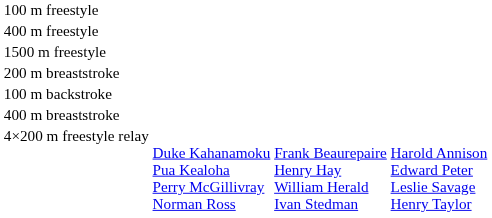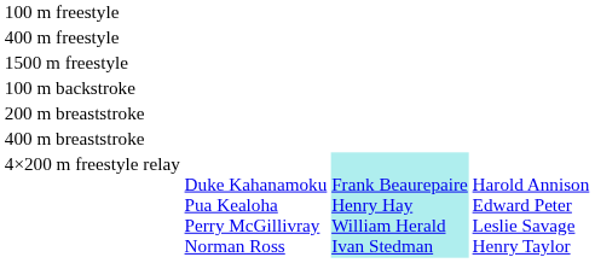 <table>
 <tr>
 <td>100 m freestyle<br></td>
 <td></td>
 <td></td>
 <td></td>
 </tr>
 <tr>
 <td>400 m freestyle<br></td>
 <td></td>
 <td></td>
 <td></td>
 </tr>
 <tr>
 <td>1500 m freestyle<br></td>
 <td></td>
 <td></td>
 <td></td>
 </tr>
 <tr>
-<td>200 m breaststroke<br></td>
+<td>100 m backstroke<br></td>
 <td></td>
 <td></td>
 <td></td>
 </tr>
 <tr>
-<td>100 m backstroke<br></td>
+<td>200 m breaststroke<br></td>
 <td></td>
 <td></td>
 <td></td>
 </tr>
 <tr>
 <td>400 m breaststroke<br></td>
 <td></td>
 <td></td>
 <td></td>
 </tr>
 <tr valign="top">
 <td>4×200 m freestyle relay<br></td>
 <td><br><a href='#'>Duke Kahanamoku</a><br><a href='#'>Pua Kealoha</a><br><a href='#'>Perry McGillivray</a><br><a href='#'>Norman Ross</a></td>
-<td><br><a href='#'>Frank Beaurepaire</a><br><a href='#'>Henry Hay</a><br><a href='#'>William Herald</a><br><a href='#'>Ivan Stedman</a></td>
+<td style="background: paleturquoise;"><br><a href='#'>Frank Beaurepaire</a><br><a href='#'>Henry Hay</a><br><a href='#'>William Herald</a><br><a href='#'>Ivan Stedman</a></td>
 <td><br><a href='#'>Harold Annison</a><br><a href='#'>Edward Peter</a><br><a href='#'>Leslie Savage</a><br><a href='#'>Henry Taylor</a></td>
 </tr>
 </table>
